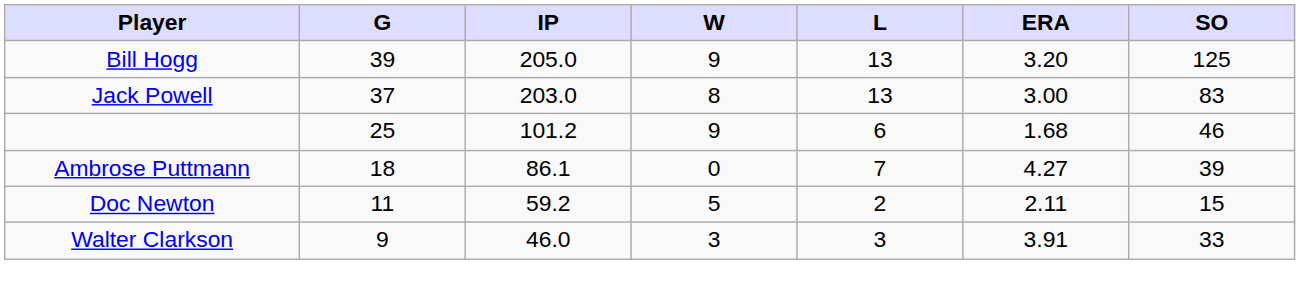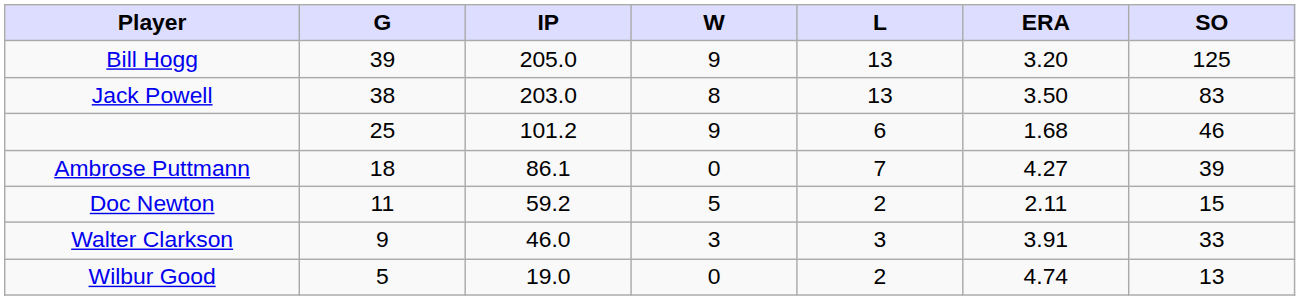 <table class="wikitable sortable">
 <tr>
 <th style="background:#ddf; width:16%;">Player</th>
 <th style="background:#ddf; width:9%;">G</th>
 <th style="background:#ddf; width:9%;">IP</th>
 <th style="background:#ddf; width:9%;">W</th>
 <th style="background:#ddf; width:9%;">L</th>
 <th style="background:#ddf; width:9%;">ERA</th>
 <th style="background:#ddf; width:9%;">SO</th>
 </tr>
 <tr style="text-align:center;">
 <td><a href='#'>Bill Hogg</a></td>
 <td>39</td>
 <td>205.0</td>
 <td>9</td>
 <td>13</td>
 <td>3.20</td>
 <td>125</td>
 </tr>
 <tr align=center>
 <td><a href='#'>Jack Powell</a></td>
-<td>37</td>
+<td>38</td>
 <td>203.0</td>
 <td>8</td>
 <td>13</td>
-<td>3.00</td>
+<td>3.50</td>
 <td>83</td>
 </tr>
 <tr align=center>
 <td></td>
 <td>25</td>
 <td>101.2</td>
 <td>9</td>
 <td>6</td>
 <td>1.68</td>
 <td>46</td>
 </tr>
 <tr align=center>
 <td><a href='#'>Ambrose Puttmann</a></td>
 <td>18</td>
 <td>86.1</td>
 <td>0</td>
 <td>7</td>
 <td>4.27</td>
 <td>39</td>
 </tr>
 <tr align=center>
 <td><a href='#'>Doc Newton</a></td>
 <td>11</td>
 <td>59.2</td>
 <td>5</td>
 <td>2</td>
 <td>2.11</td>
 <td>15</td>
 </tr>
 <tr align=center>
 <td><a href='#'>Walter Clarkson</a></td>
 <td>9</td>
 <td>46.0</td>
 <td>3</td>
 <td>3</td>
 <td>3.91</td>
 <td>33</td>
 </tr>
+<tr align=center>
+<td><a href='#'>Wilbur Good</a></td>
+<td>5</td>
+<td>19.0</td>
+<td>0</td>
+<td>2</td>
+<td>4.74</td>
+<td>13</td>
+</tr>
 </table>
